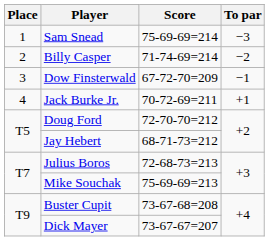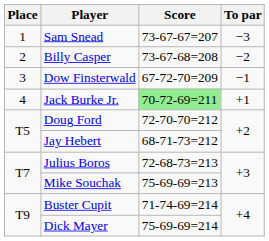 <table class=wikitable>
 <tr>
 <th>Place</th>
 <th>Player</th>
 <th>Score</th>
 <th>To par</th>
 </tr>
 <tr>
 <td align=center>1</td>
 <td> <a href='#'>Sam Snead</a></td>
-<td>75-69-69=214</td>
+<td>73-67-67=207</td>
 <td align=center>−3</td>
 </tr>
 <tr>
 <td align=center>2</td>
 <td> <a href='#'>Billy Casper</a></td>
-<td>71-74-69=214</td>
+<td>73-67-68=208</td>
 <td align=center>−2</td>
 </tr>
 <tr>
 <td align=center>3</td>
 <td> <a href='#'>Dow Finsterwald</a></td>
 <td>67-72-70=209</td>
 <td align=center>−1</td>
 </tr>
 <tr>
 <td align=center>4</td>
 <td> <a href='#'>Jack Burke Jr.</a></td>
-<td>70-72-69=211</td>
+<td style="background: lightgreen;">70-72-69=211</td>
 <td align=center>+1</td>
 </tr>
 <tr>
 <td rowspan=2 align=center>T5</td>
 <td> <a href='#'>Doug Ford</a></td>
 <td>72-70-70=212</td>
 <td rowspan=2 align=center>+2</td>
 </tr>
 <tr>
 <td> <a href='#'>Jay Hebert</a></td>
 <td>68-71-73=212</td>
 </tr>
 <tr>
 <td rowspan=2 align=center>T7</td>
 <td> <a href='#'>Julius Boros</a></td>
 <td>72-68-73=213</td>
 <td rowspan=2 align=center>+3</td>
 </tr>
 <tr>
 <td> <a href='#'>Mike Souchak</a></td>
 <td>75-69-69=213</td>
 </tr>
 <tr>
 <td rowspan=2 align=center>T9</td>
 <td> <a href='#'>Buster Cupit</a></td>
-<td>73-67-68=208</td>
+<td>71-74-69=214</td>
 <td rowspan=2 align=center>+4</td>
 </tr>
 <tr>
 <td> <a href='#'>Dick Mayer</a></td>
-<td>73-67-67=207</td>
+<td>75-69-69=214</td>
 </tr>
 </table>
